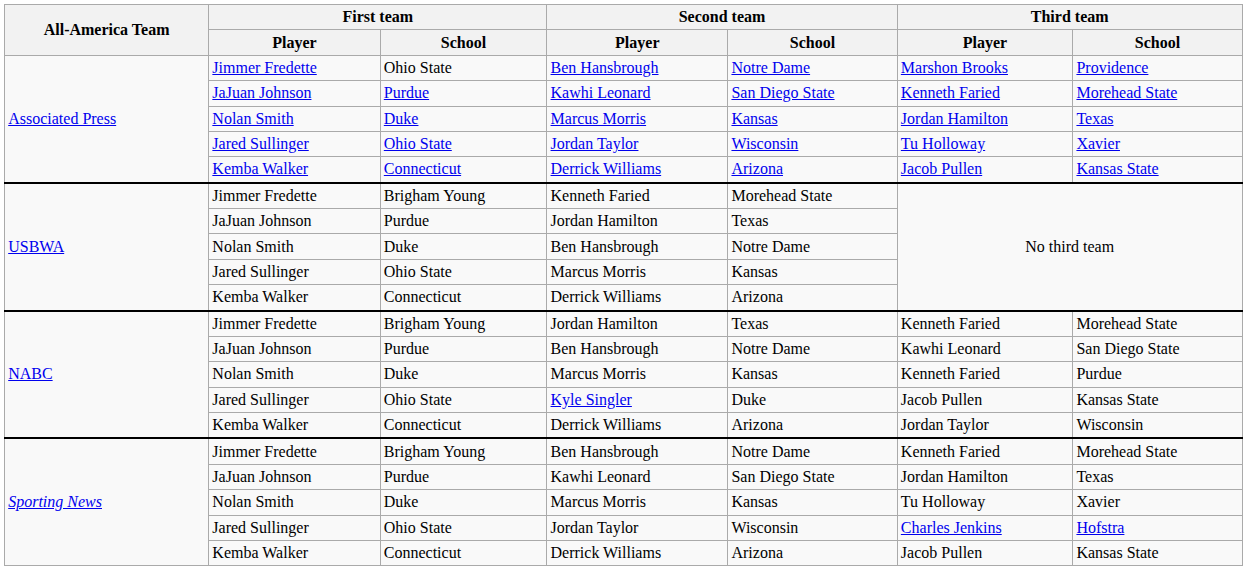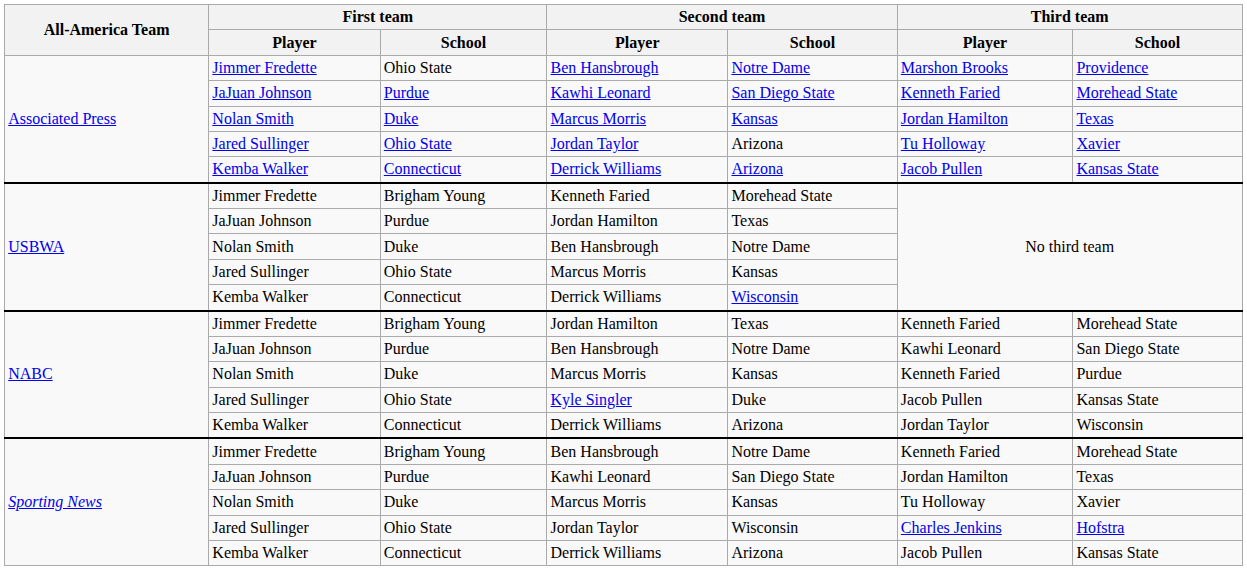 <table class="wikitable" style="width:98%;">
 <tr>
 <th rowspan=3>All-America Team</th>
 </tr>
 <tr>
 <th colspan=2>First team</th>
 <th colspan=2>Second team</th>
 <th colspan=2>Third team</th>
 </tr>
 <tr>
 <th>Player</th>
 <th>School</th>
 <th>Player</th>
 <th>School</th>
 <th>Player</th>
 <th>School</th>
 </tr>
 <tr>
 <td rowspan=5><a href='#'>Associated Press</a></td>
 <td><a href='#'>Jimmer Fredette</a></td>
 <td>Ohio State</td>
 <td><a href='#'>Ben Hansbrough</a></td>
 <td><a href='#'>Notre Dame</a></td>
 <td><a href='#'>Marshon Brooks</a></td>
 <td><a href='#'>Providence</a></td>
 </tr>
 <tr>
 <td><a href='#'>JaJuan Johnson</a></td>
 <td><a href='#'>Purdue</a></td>
 <td><a href='#'>Kawhi Leonard</a></td>
 <td><a href='#'>San Diego State</a></td>
 <td><a href='#'>Kenneth Faried</a></td>
 <td><a href='#'>Morehead State</a></td>
 </tr>
 <tr>
 <td><a href='#'>Nolan Smith</a></td>
 <td><a href='#'>Duke</a></td>
 <td><a href='#'>Marcus Morris</a></td>
 <td><a href='#'>Kansas</a></td>
 <td><a href='#'>Jordan Hamilton</a></td>
 <td><a href='#'>Texas</a></td>
 </tr>
 <tr>
 <td><a href='#'>Jared Sullinger</a></td>
 <td><a href='#'>Ohio State</a></td>
 <td><a href='#'>Jordan Taylor</a></td>
-<td><a href='#'>Wisconsin</a></td>
+<td>Arizona</td>
 <td><a href='#'>Tu Holloway</a></td>
 <td><a href='#'>Xavier</a></td>
 </tr>
 <tr>
 <td><a href='#'>Kemba Walker</a></td>
 <td><a href='#'>Connecticut</a></td>
 <td><a href='#'>Derrick Williams</a></td>
 <td><a href='#'>Arizona</a></td>
 <td><a href='#'>Jacob Pullen</a></td>
 <td><a href='#'>Kansas State</a></td>
 </tr>
 <tr style = "border-top:2px solid black;">
 <td rowspan=5><a href='#'>USBWA</a></td>
 <td>Jimmer Fredette</td>
 <td>Brigham Young</td>
 <td>Kenneth Faried</td>
 <td>Morehead State</td>
 <td rowspan="5" colspan="2" style="text-align:center;">No third team</td>
 </tr>
 <tr>
 <td>JaJuan Johnson</td>
 <td>Purdue</td>
 <td>Jordan Hamilton</td>
 <td>Texas</td>
 </tr>
 <tr>
 <td>Nolan Smith</td>
 <td>Duke</td>
 <td>Ben Hansbrough</td>
 <td>Notre Dame</td>
 </tr>
 <tr>
 <td>Jared Sullinger</td>
 <td>Ohio State</td>
 <td>Marcus Morris</td>
 <td>Kansas</td>
 </tr>
 <tr>
 <td>Kemba Walker</td>
 <td>Connecticut</td>
 <td>Derrick Williams</td>
-<td>Arizona</td>
+<td><a href='#'>Wisconsin</a></td>
 </tr>
 <tr style = "border-top:2px solid black;">
 <td rowspan=5><a href='#'>NABC</a></td>
 <td>Jimmer Fredette</td>
 <td>Brigham Young</td>
 <td>Jordan Hamilton</td>
 <td>Texas</td>
 <td>Kenneth Faried</td>
 <td>Morehead State</td>
 </tr>
 <tr>
 <td>JaJuan Johnson</td>
 <td>Purdue</td>
 <td>Ben Hansbrough</td>
 <td>Notre Dame</td>
 <td>Kawhi Leonard</td>
 <td>San Diego State</td>
 </tr>
 <tr>
 <td>Nolan Smith</td>
 <td>Duke</td>
 <td>Marcus Morris</td>
 <td>Kansas</td>
 <td>Kenneth Faried</td>
 <td>Purdue</td>
 </tr>
 <tr>
 <td>Jared Sullinger</td>
 <td>Ohio State</td>
 <td><a href='#'>Kyle Singler</a></td>
 <td>Duke</td>
 <td>Jacob Pullen</td>
 <td>Kansas State</td>
 </tr>
 <tr>
 <td>Kemba Walker</td>
 <td>Connecticut</td>
 <td>Derrick Williams</td>
 <td>Arizona</td>
 <td>Jordan Taylor</td>
 <td>Wisconsin</td>
 </tr>
 <tr style = "border-top:2px solid black;">
 <td rowspan=5><em><a href='#'>Sporting News</a></em></td>
 <td>Jimmer Fredette</td>
 <td>Brigham Young</td>
 <td>Ben Hansbrough</td>
 <td>Notre Dame</td>
 <td>Kenneth Faried</td>
 <td>Morehead State</td>
 </tr>
 <tr>
 <td>JaJuan Johnson</td>
 <td>Purdue</td>
 <td>Kawhi Leonard</td>
 <td>San Diego State</td>
 <td>Jordan Hamilton</td>
 <td>Texas</td>
 </tr>
 <tr>
 <td>Nolan Smith</td>
 <td>Duke</td>
 <td>Marcus Morris</td>
 <td>Kansas</td>
 <td>Tu Holloway</td>
 <td>Xavier</td>
 </tr>
 <tr>
 <td>Jared Sullinger</td>
 <td>Ohio State</td>
 <td>Jordan Taylor</td>
 <td>Wisconsin</td>
 <td><a href='#'>Charles Jenkins</a></td>
 <td><a href='#'>Hofstra</a></td>
 </tr>
 <tr>
 <td>Kemba Walker</td>
 <td>Connecticut</td>
 <td>Derrick Williams</td>
 <td>Arizona</td>
 <td>Jacob Pullen</td>
 <td>Kansas State</td>
 </tr>
 </table>
